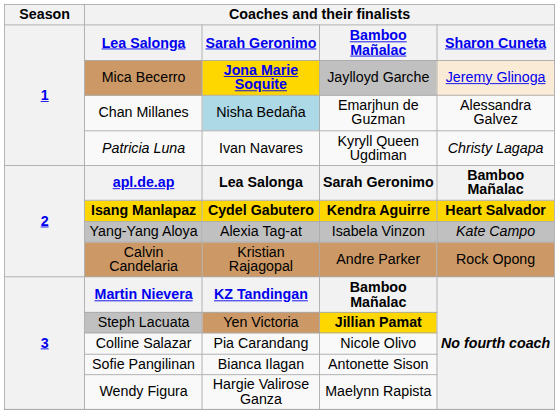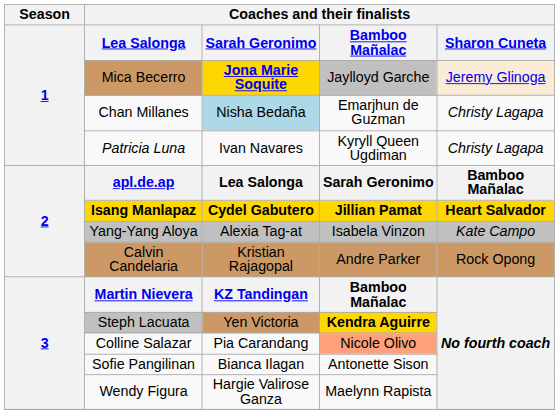 <table class="wikitable" style="text-align:center; line-height:16px; width:70%;">
 <tr>
 <th style="width:10%;">Season</th>
 <th colspan="4" style="width:50%;">Coaches and their finalists</th>
 </tr>
 <tr>
 <th rowspan="4"><a href='#'><span>1</span></a></th>
 <th style="width:15%;" scope="col"><a href='#'>Lea Salonga</a></th>
 <th style="width:15%;" scope="col"><a href='#'>Sarah Geronimo</a></th>
 <th style="width:15%;" scope="col"><a href='#'>Bamboo Mañalac</a></th>
 <th style="width:15%;" scope="col"><a href='#'>Sharon Cuneta</a></th>
 </tr>
 <tr>
 <td style="background:#cc9966;">Mica Becerro</td>
 <td style="background:gold;"><strong><a href='#'>Jona Marie Soquite</a></strong></td>
 <td style="background:silver;">Jaylloyd Garche</td>
 <td style="background:antiquewhite;"><a href='#'>Jeremy Glinoga</a></td>
 </tr>
 <tr>
 <td>Chan Millanes</td>
 <td style="background: lightblue;">Nisha Bedaña</td>
 <td>Emarjhun de Guzman</td>
-<td>Alessandra Galvez</td>
+<td><em>Christy Lagapa</em></td>
 </tr>
 <tr>
 <td><em>Patricia Luna</em></td>
 <td>Ivan Navares</td>
 <td>Kyryll Queen Ugdiman</td>
 <td><em>Christy Lagapa</em></td>
 </tr>
 <tr>
 <th rowspan="4"><a href='#'><span>2</span></a></th>
 <th><a href='#'>apl.de.ap</a></th>
 <th>Lea Salonga</th>
 <th>Sarah Geronimo</th>
 <th>Bamboo Mañalac</th>
 </tr>
 <tr>
 <td style="background:gold;"><strong>Isang Manlapaz</strong></td>
 <td style="background:gold;"><strong>Cydel Gabutero</strong></td>
-<td style="background:gold;"><strong>Kendra Aguirre</strong></td>
+<td style="background:gold;"><strong>Jillian Pamat</strong></td>
 <td style="background:gold;"><strong>Heart Salvador</strong></td>
 </tr>
 <tr>
 <td style="background:silver;">Yang-Yang Aloya</td>
 <td style="background:silver;">Alexia Tag-at</td>
 <td style="background:silver;">Isabela Vinzon</td>
 <td style="background:silver;"><em>Kate Campo</em></td>
 </tr>
 <tr>
 <td style="background:#cc9966;">Calvin Candelaria</td>
 <td style="background:#cc9966;">Kristian Rajagopal</td>
 <td style="background:#cc9966;">Andre Parker</td>
 <td style="background:#cc9966;">Rock Opong</td>
 </tr>
 <tr>
 <th rowspan="5"><a href='#'><span>3</span></a></th>
 <th><a href='#'>Martin Nievera</a></th>
 <th><a href='#'>KZ Tandingan</a></th>
 <th>Bamboo Mañalac</th>
 <th rowspan="5"><em>No fourth coach</em></th>
 </tr>
 <tr>
 <td style="background:silver;">Steph Lacuata</td>
 <td style="background:#cc9966;">Yen Victoria</td>
-<td style="background:gold;"><strong>Jillian Pamat</strong></td>
+<td style="background:gold;"><strong>Kendra Aguirre</strong></td>
 </tr>
 <tr>
 <td>Colline Salazar</td>
 <td>Pia Carandang</td>
-<td>Nicole Olivo</td>
+<td style="background: lightsalmon;">Nicole Olivo</td>
 </tr>
 <tr>
 <td>Sofie Pangilinan</td>
 <td>Bianca Ilagan</td>
 <td>Antonette Sison</td>
 </tr>
 <tr>
 <td>Wendy Figura</td>
 <td>Hargie Valirose Ganza</td>
 <td>Maelynn Rapista</td>
 </tr>
 <tr>
 </tr>
 </table>
